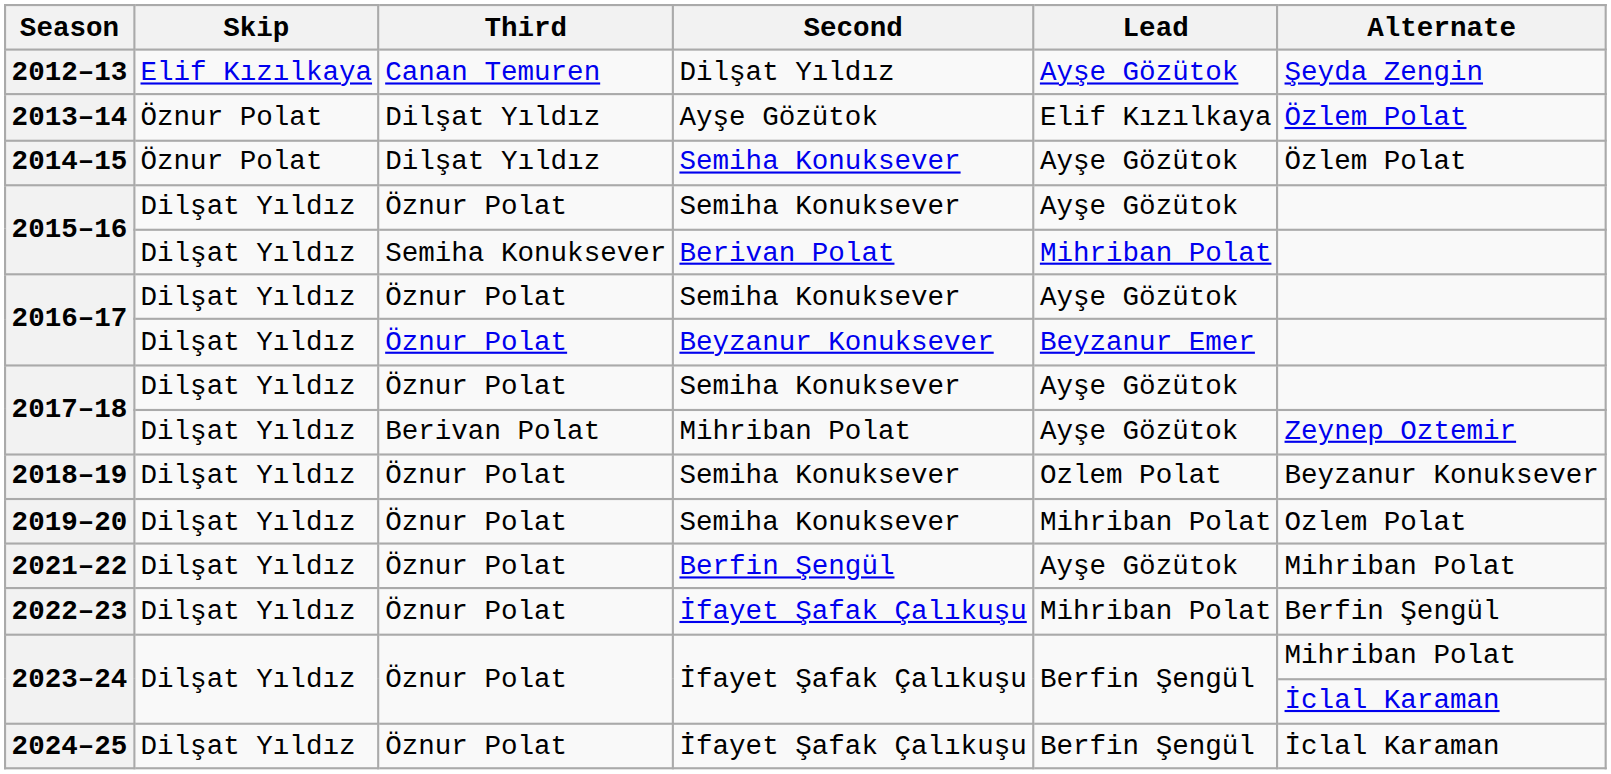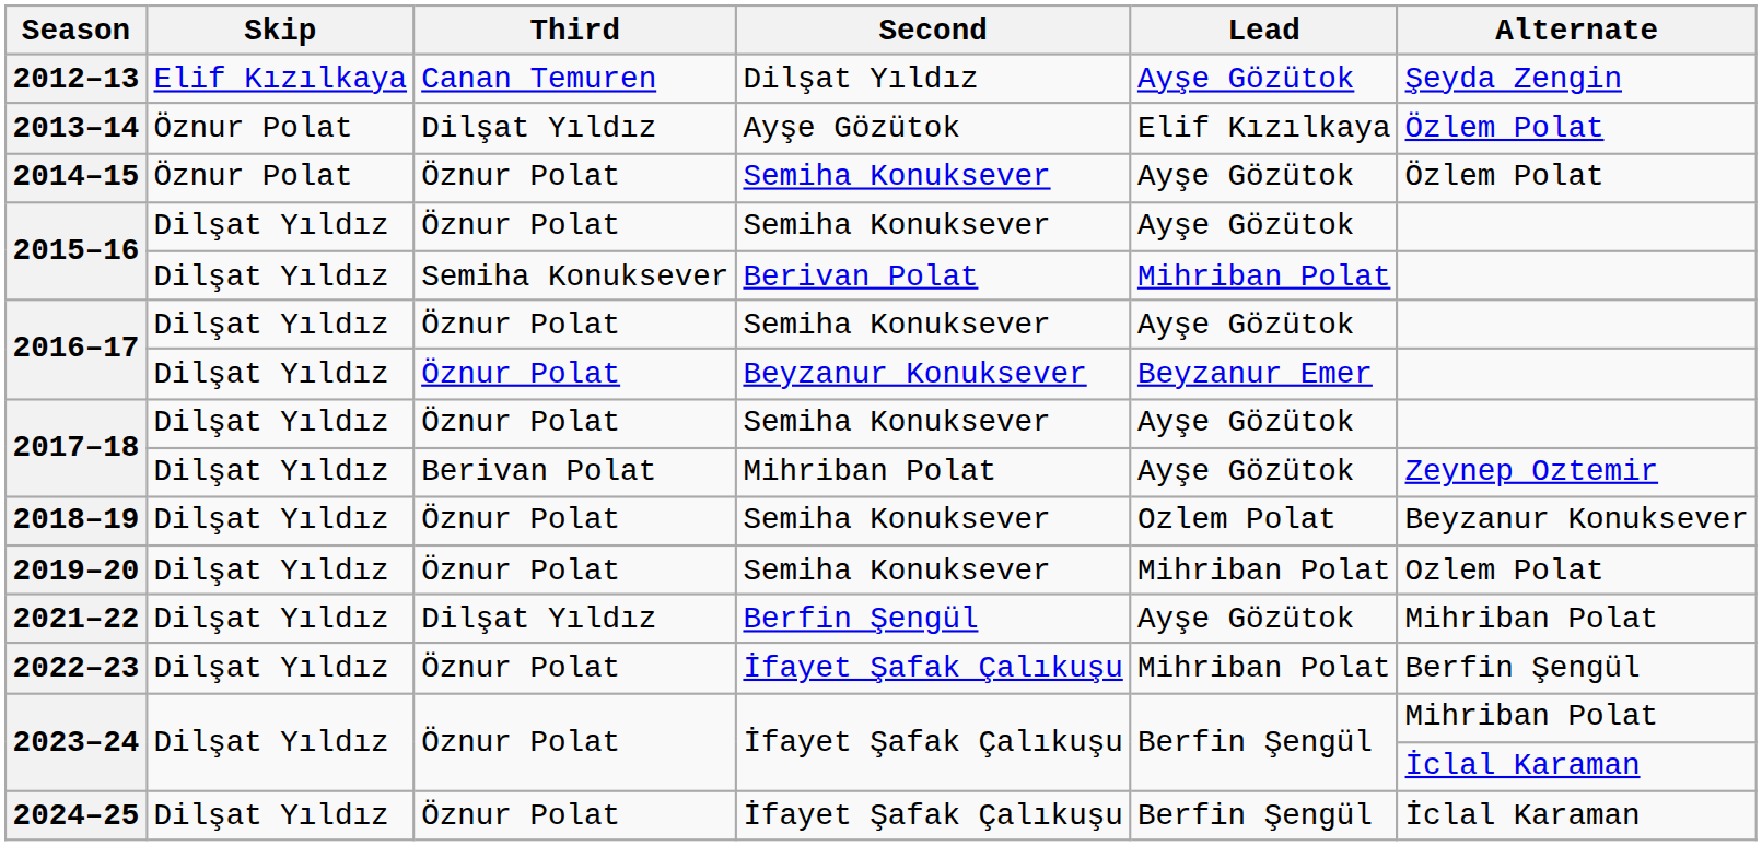 <table class="wikitable">
 <tr>
 <th scope="col">Season</th>
 <th scope="col">Skip</th>
 <th scope="col">Third</th>
 <th scope="col">Second</th>
 <th scope="col">Lead</th>
 <th scope="col">Alternate</th>
 </tr>
 <tr>
 <th scope="row">2012–13</th>
 <td><a href='#'>Elif Kızılkaya</a></td>
 <td><a href='#'>Canan Temuren</a></td>
 <td>Dilşat Yıldız</td>
 <td><a href='#'>Ayşe Gözütok</a></td>
 <td><a href='#'>Şeyda Zengin</a></td>
 </tr>
 <tr>
 <th scope="row">2013–14</th>
 <td>Öznur Polat</td>
 <td>Dilşat Yıldız</td>
 <td>Ayşe Gözütok</td>
 <td>Elif Kızılkaya</td>
 <td><a href='#'>Özlem Polat</a></td>
 </tr>
 <tr>
 <th scope="row">2014–15</th>
 <td>Öznur Polat</td>
-<td>Dilşat Yıldız</td>
+<td>Öznur Polat</td>
 <td><a href='#'>Semiha Konuksever</a></td>
 <td>Ayşe Gözütok</td>
 <td>Özlem Polat</td>
 </tr>
 <tr>
 <th scope="row" rowspan=2>2015–16</th>
 <td>Dilşat Yıldız</td>
 <td>Öznur Polat</td>
 <td>Semiha Konuksever</td>
 <td>Ayşe Gözütok</td>
 <td></td>
 </tr>
 <tr>
 <td>Dilşat Yıldız</td>
 <td>Semiha Konuksever</td>
 <td><a href='#'>Berivan Polat</a></td>
 <td><a href='#'>Mihriban Polat</a></td>
 <td></td>
 </tr>
 <tr>
 <th scope="row" rowspan=2>2016–17</th>
 <td>Dilşat Yıldız</td>
 <td>Öznur Polat</td>
 <td>Semiha Konuksever</td>
 <td>Ayşe Gözütok</td>
 <td></td>
 </tr>
 <tr>
 <td>Dilşat Yıldız</td>
 <td><a href='#'>Öznur Polat</a></td>
 <td><a href='#'>Beyzanur Konuksever</a></td>
 <td><a href='#'>Beyzanur Emer</a></td>
 <td></td>
 </tr>
 <tr>
 <th scope="row" rowspan=2>2017–18</th>
 <td>Dilşat Yıldız</td>
 <td>Öznur Polat</td>
 <td>Semiha Konuksever</td>
 <td>Ayşe Gözütok</td>
 <td></td>
 </tr>
 <tr>
 <td>Dilşat Yıldız</td>
 <td>Berivan Polat</td>
 <td>Mihriban Polat</td>
 <td>Ayşe Gözütok</td>
 <td><a href='#'>Zeynep Oztemir</a></td>
 </tr>
 <tr>
 <th scope="row">2018–19</th>
 <td>Dilşat Yıldız</td>
 <td>Öznur Polat</td>
 <td>Semiha Konuksever</td>
 <td>Ozlem Polat</td>
 <td>Beyzanur Konuksever</td>
 </tr>
 <tr>
 <th scope="row">2019–20</th>
 <td>Dilşat Yıldız</td>
 <td>Öznur Polat</td>
 <td>Semiha Konuksever</td>
 <td>Mihriban Polat</td>
 <td>Ozlem Polat</td>
 </tr>
 <tr>
 <th scope="row">2021–22</th>
 <td>Dilşat Yıldız</td>
-<td>Öznur Polat</td>
+<td>Dilşat Yıldız</td>
 <td><a href='#'>Berfin Şengül</a></td>
 <td>Ayşe Gözütok</td>
 <td>Mihriban Polat</td>
 </tr>
 <tr>
 <th scope="row">2022–23</th>
 <td>Dilşat Yıldız</td>
 <td>Öznur Polat</td>
 <td><a href='#'>İfayet Şafak Çalıkuşu</a></td>
 <td>Mihriban Polat</td>
 <td>Berfin Şengül</td>
 </tr>
 <tr>
 <th scope="row" rowspan=2>2023–24</th>
 <td rowspan=2>Dilşat Yıldız</td>
 <td rowspan=2>Öznur Polat</td>
 <td rowspan=2>İfayet Şafak Çalıkuşu</td>
 <td rowspan=2>Berfin Şengül</td>
 <td>Mihriban Polat</td>
 </tr>
 <tr>
 <td><a href='#'>İclal Karaman</a></td>
 </tr>
 <tr>
 <th scope="row">2024–25</th>
 <td>Dilşat Yıldız</td>
 <td>Öznur Polat</td>
 <td>İfayet Şafak Çalıkuşu</td>
 <td>Berfin Şengül</td>
 <td>İclal Karaman</td>
 </tr>
 </table>
